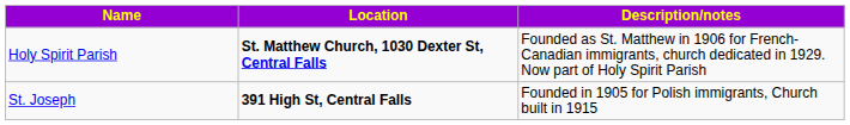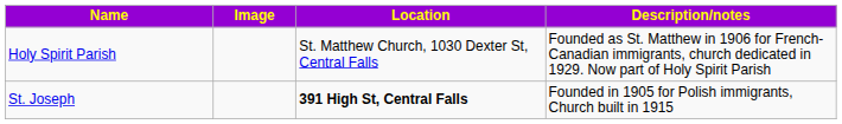 <table class="wikitable sortable" style="width:75%">
 <tr>
 <th style="background:darkviolet; color:yellow;" width="25%"><strong>Name</strong></th>
+<th style="background:darkviolet; color:yellow;" width="10%"><strong>Image</strong></th>
 <th style="background:darkviolet; color:yellow;" width="30%"><strong>Location</strong></th>
 <th style="background:darkviolet; color:yellow;" width="35%"><strong>Description/notes</strong></th>
 </tr>
 <tr>
 <td><a href='#'>Holy Spirit Parish</a></td>
-<td><strong>St. Matthew Church, 1030 Dexter St, <a href='#'>Central Falls</a></strong></td>
+<td></td>
+<td>St. Matthew Church, 1030 Dexter St, <a href='#'>Central Falls</a></td>
 <td>Founded as St. Matthew in 1906 for French-Canadian immigrants, church dedicated in 1929. Now part of Holy Spirit Parish</td>
 </tr>
 <tr>
 <td><a href='#'>St. Joseph</a></td>
+<td></td>
 <td><strong>391 High St, Central Falls</strong></td>
 <td>Founded in 1905 for Polish immigrants, Church built in 1915</td>
 </tr>
 </table>
